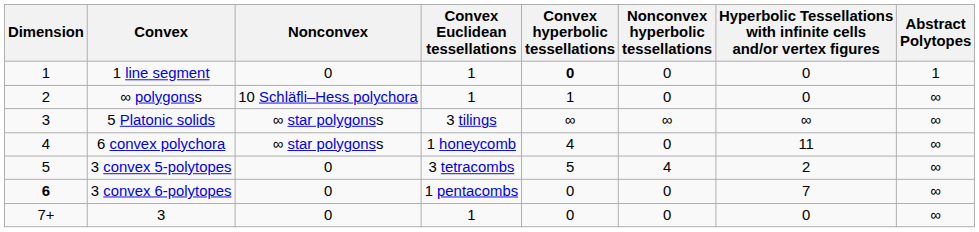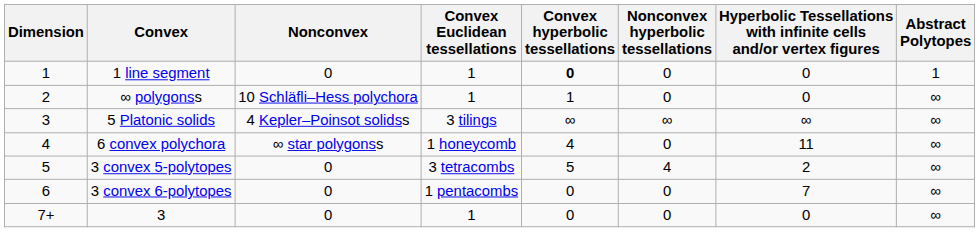 <table class="wikitable">
 <tr>
 <th>Dimension</th>
 <th>Convex</th>
 <th>Nonconvex</th>
 <th>Convex<br>Euclidean<br>tessellations</th>
 <th>Convex<br>hyperbolic<br>tessellations</th>
 <th>Nonconvex<br>hyperbolic<br>tessellations</th>
 <th>Hyperbolic Tessellations<br>with infinite cells<br>and/or vertex figures</th>
 <th>Abstract<br>Polytopes</th>
 </tr>
 <tr align=center>
 <td>1</td>
 <td>1 <a href='#'>line segment</a></td>
 <td>0</td>
 <td>1</td>
 <td><strong>0</strong></td>
 <td>0</td>
 <td>0</td>
 <td>1</td>
 </tr>
 <tr align=center>
 <td>2</td>
 <td>∞ <a href='#'>polygons</a>s</td>
 <td>10 <a href='#'>Schläfli–Hess polychora</a></td>
 <td>1</td>
 <td>1</td>
 <td>0</td>
 <td>0</td>
 <td>∞</td>
 </tr>
 <tr align=center>
 <td>3</td>
 <td>5 <a href='#'>Platonic solids</a></td>
-<td>∞ <a href='#'>star polygons</a>s</td>
+<td>4 <a href='#'>Kepler–Poinsot solids</a>s</td>
 <td>3 <a href='#'>tilings</a></td>
 <td>∞</td>
 <td>∞</td>
 <td>∞</td>
 <td>∞</td>
 </tr>
 <tr align=center>
 <td>4</td>
 <td>6 <a href='#'>convex polychora</a></td>
 <td>∞ <a href='#'>star polygons</a>s</td>
 <td>1 <a href='#'>honeycomb</a></td>
 <td>4</td>
 <td>0</td>
 <td>11</td>
 <td>∞</td>
 </tr>
 <tr align=center>
 <td>5</td>
 <td>3 <a href='#'>convex 5-polytopes</a></td>
 <td>0</td>
 <td>3 <a href='#'>tetracombs</a></td>
 <td>5</td>
 <td>4</td>
 <td>2</td>
 <td>∞</td>
 </tr>
 <tr align=center>
-<td><strong>6</strong></td>
+<td>6</td>
 <td>3 <a href='#'>convex 6-polytopes</a></td>
 <td>0</td>
 <td>1 <a href='#'>pentacombs</a></td>
 <td>0</td>
 <td>0</td>
 <td>7</td>
 <td>∞</td>
 </tr>
 <tr align=center>
 <td>7+</td>
 <td>3</td>
 <td>0</td>
 <td>1</td>
 <td>0</td>
 <td>0</td>
 <td>0</td>
 <td>∞</td>
 </tr>
 </table>
